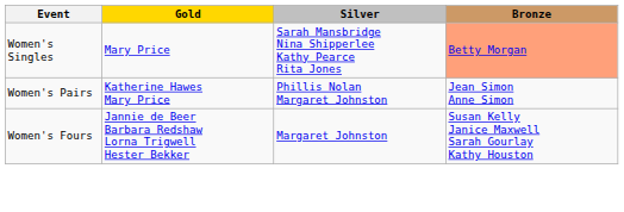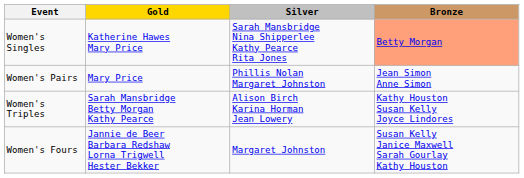 <table class="wikitable" style="font-size: 100%">
 <tr>
 <th width=110>Event</th>
 <th width=200 style="background-color: gold;">Gold</th>
 <th width=200 style="background-color: silver;">Silver</th>
 <th width=200 style="background-color: #cc9966;">Bronze</th>
 </tr>
 <tr>
 <td>Women's Singles</td>
-<td> <a href='#'>Mary Price</a></td>
+<td> <a href='#'>Katherine Hawes</a><br> <a href='#'>Mary Price</a></td>
 <td> <a href='#'>Sarah Mansbridge</a><br> <a href='#'>Nina Shipperlee</a><br> <a href='#'>Kathy Pearce</a><br> <a href='#'>Rita Jones</a></td>
 <td style="background: lightsalmon;"> <a href='#'>Betty Morgan</a></td>
 </tr>
 <tr>
 <td>Women's Pairs</td>
-<td> <a href='#'>Katherine Hawes</a><br> <a href='#'>Mary Price</a></td>
+<td> <a href='#'>Mary Price</a></td>
 <td> <a href='#'>Phillis Nolan</a><br> <a href='#'>Margaret Johnston</a></td>
 <td> <a href='#'>Jean Simon</a><br> <a href='#'>Anne Simon</a></td>
+</tr>
+<tr>
+<td>Women's Triples</td>
+<td> <a href='#'>Sarah Mansbridge</a><br> <a href='#'>Betty Morgan</a><br> <a href='#'>Kathy Pearce</a></td>
+<td> <a href='#'>Alison Birch</a><br> <a href='#'>Karina Horman</a><br> <a href='#'>Jean Lowery</a></td>
+<td> <a href='#'>Kathy Houston</a><br><a href='#'>Susan Kelly</a><br> <a href='#'>Joyce Lindores</a></td>
 </tr>
 <tr>
 <td>Women's Fours</td>
 <td> <a href='#'>Jannie de Beer</a><br> <a href='#'>Barbara Redshaw</a><br> <a href='#'>Lorna Trigwell</a><br> <a href='#'>Hester Bekker</a></td>
 <td> <a href='#'>Margaret Johnston</a></td>
 <td> <a href='#'>Susan Kelly</a><br> <a href='#'>Janice Maxwell</a><br> <a href='#'>Sarah Gourlay</a><br> <a href='#'>Kathy Houston</a></td>
 </tr>
 </table>
